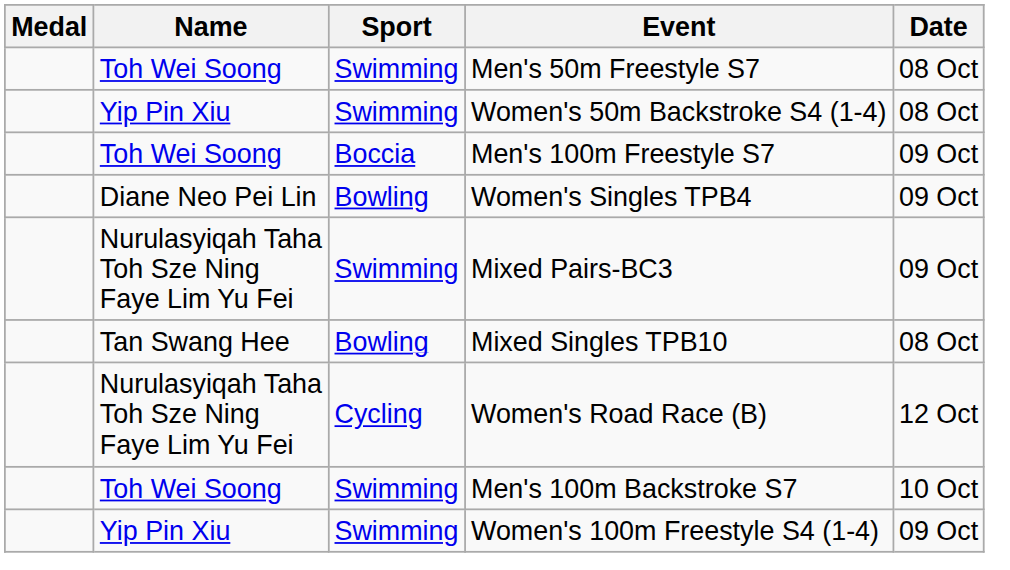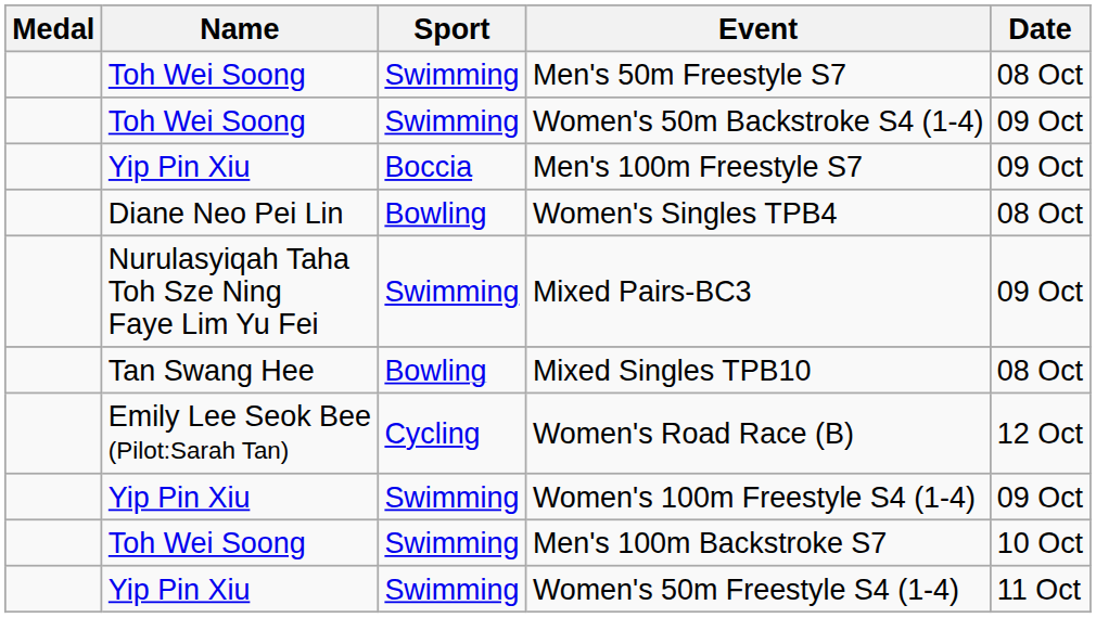 <table class="wikitable sortable"  style="font-size:95%">
 <tr>
 <th>Medal</th>
 <th>Name</th>
 <th>Sport</th>
 <th>Event</th>
 <th>Date</th>
 </tr>
 <tr>
 <td></td>
 <td><a href='#'>Toh Wei Soong</a></td>
 <td><a href='#'>Swimming</a></td>
 <td>Men's 50m Freestyle S7</td>
 <td>08 Oct</td>
 </tr>
 <tr>
 <td></td>
-<td><a href='#'>Yip Pin Xiu</a></td>
+<td><a href='#'>Toh Wei Soong</a></td>
 <td><a href='#'>Swimming</a></td>
 <td>Women's 50m Backstroke S4 (1-4)</td>
-<td>08 Oct</td>
+<td>09 Oct</td>
 </tr>
 <tr>
 <td></td>
-<td><a href='#'>Toh Wei Soong</a></td>
+<td><a href='#'>Yip Pin Xiu</a></td>
 <td><a href='#'>Boccia</a></td>
 <td>Men's 100m Freestyle S7</td>
 <td>09 Oct</td>
 </tr>
 <tr>
 <td></td>
 <td>Diane Neo Pei Lin</td>
 <td><a href='#'>Bowling</a></td>
 <td>Women's Singles TPB4</td>
-<td>09 Oct</td>
+<td>08 Oct</td>
 </tr>
 <tr>
 <td></td>
 <td>Nurulasyiqah Taha<br>Toh Sze Ning<br>Faye Lim Yu Fei</td>
 <td><a href='#'>Swimming</a></td>
 <td>Mixed Pairs-BC3</td>
 <td>09 Oct</td>
 </tr>
 <tr>
 <td></td>
 <td>Tan Swang Hee</td>
 <td><a href='#'>Bowling</a></td>
 <td>Mixed Singles TPB10</td>
 <td>08 Oct</td>
 </tr>
 <tr>
 <td></td>
-<td>Nurulasyiqah Taha<br>Toh Sze Ning<br>Faye Lim Yu Fei</td>
+<td>Emily Lee Seok Bee<br><small>(Pilot:Sarah Tan)</small></td>
 <td><a href='#'>Cycling</a></td>
 <td>Women's Road Race (B)</td>
 <td>12 Oct</td>
+</tr>
+<tr>
+<td></td>
+<td><a href='#'>Yip Pin Xiu</a></td>
+<td><a href='#'>Swimming</a></td>
+<td>Women's 100m Freestyle S4 (1-4)</td>
+<td>09 Oct</td>
 </tr>
 <tr>
 <td></td>
 <td><a href='#'>Toh Wei Soong</a></td>
 <td><a href='#'>Swimming</a></td>
 <td>Men's 100m Backstroke S7</td>
 <td>10 Oct</td>
 </tr>
 <tr>
 <td></td>
 <td><a href='#'>Yip Pin Xiu</a></td>
 <td><a href='#'>Swimming</a></td>
-<td>Women's 100m Freestyle S4 (1-4)</td>
-<td>09 Oct</td>
+<td>Women's 50m Freestyle S4 (1-4)</td>
+<td>11 Oct</td>
 </tr>
 </table>
